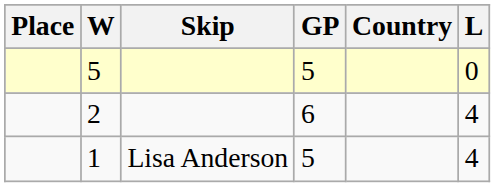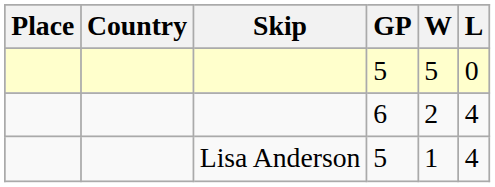 <table class="wikitable">
 <tr>
 <th>Place</th>
-<th>W</th>
+<th>Country</th>
 <th>Skip</th>
 <th>GP</th>
-<th>Country</th>
+<th>W</th>
 <th>L</th>
 </tr>
 <tr bgcolor=#ffffcc>
 <td></td>
-<td>5</td>
+<td></td>
 <td></td>
 <td>5</td>
-<td></td>
+<td>5</td>
 <td>0</td>
 </tr>
 <tr>
 <td></td>
-<td>2</td>
+<td></td>
 <td></td>
 <td>6</td>
-<td></td>
+<td>2</td>
 <td>4</td>
 </tr>
 <tr>
 <td></td>
-<td>1</td>
+<td></td>
 <td>Lisa Anderson</td>
 <td>5</td>
-<td></td>
+<td>1</td>
 <td>4</td>
 </tr>
 </table>
